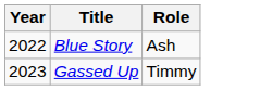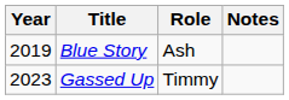 <table class="wikitable sortable plainrowheaders">
 <tr>
 <th scope="col">Year</th>
 <th scope="col">Title</th>
 <th scope="col">Role</th>
+<th scope="col" class="unsortable">Notes</th>
 </tr>
 <tr>
-<td>2022</td>
+<td>2019</td>
 <td><em><a href='#'>Blue Story</a></em></td>
 <td>Ash</td>
+<td></td>
 </tr>
 <tr>
 <td>2023</td>
 <td><em><a href='#'>Gassed Up</a></em></td>
 <td>Timmy</td>
+<td></td>
 </tr>
 </table>
